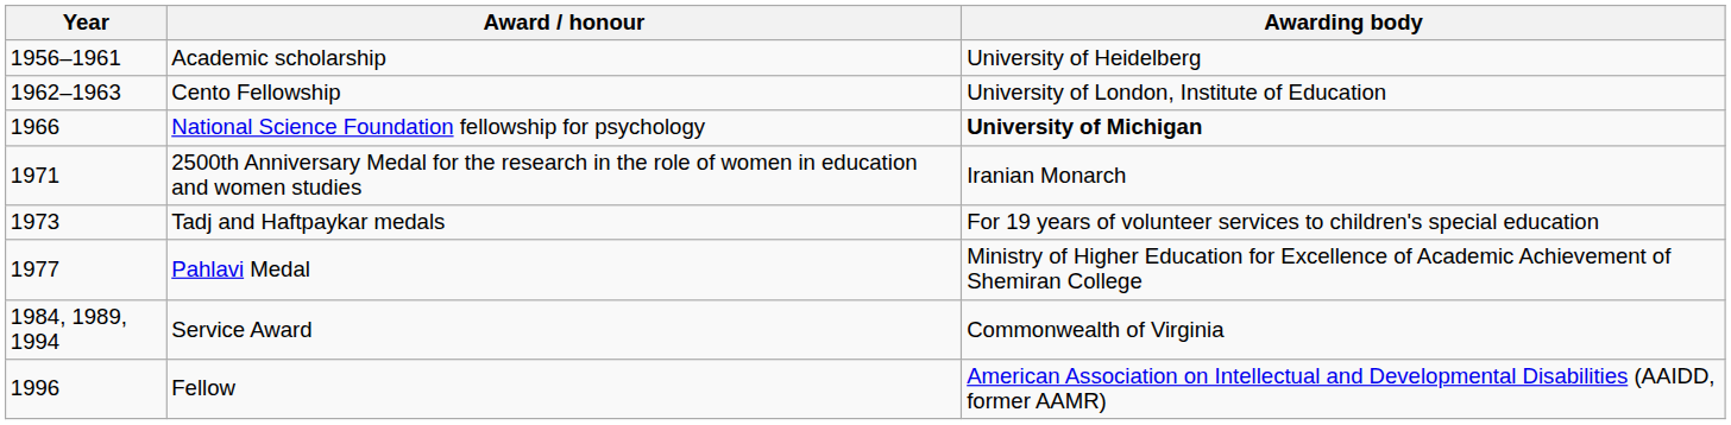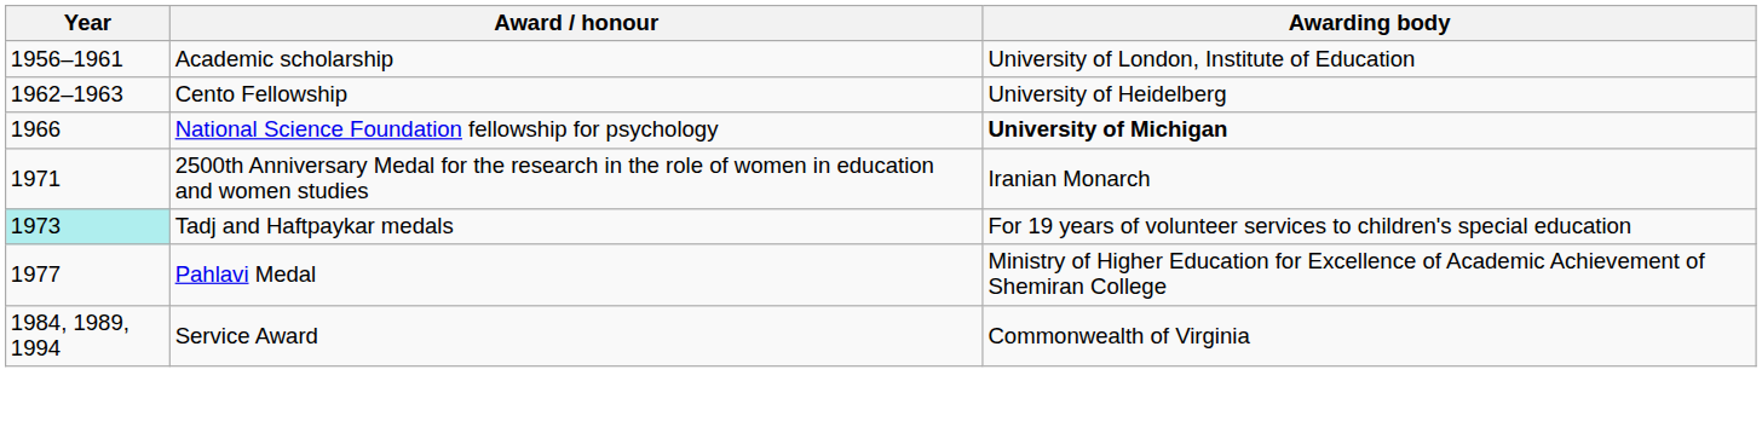 <table class="wikitable sortable">
 <tr>
 <th>Year</th>
 <th>Award / honour</th>
 <th>Awarding body</th>
 </tr>
 <tr>
 <td>1956–1961</td>
 <td>Academic scholarship</td>
-<td>University of Heidelberg</td>
+<td>University of London, Institute of Education</td>
 </tr>
 <tr>
 <td>1962–1963</td>
 <td>Cento Fellowship</td>
-<td>University of London, Institute of Education</td>
+<td>University of Heidelberg</td>
 </tr>
 <tr>
 <td>1966</td>
 <td><a href='#'>National Science Foundation</a> fellowship for psychology</td>
 <td><strong>University of Michigan</strong></td>
 </tr>
 <tr>
 <td>1971</td>
 <td>2500th Anniversary Medal for the research in the role of women in education and women studies</td>
 <td>Iranian Monarch</td>
 </tr>
 <tr>
-<td>1973</td>
+<td style="background: paleturquoise;">1973</td>
 <td>Tadj and Haftpaykar medals</td>
 <td>For 19 years of volunteer services to children's special education</td>
 </tr>
 <tr>
 <td>1977</td>
 <td><a href='#'>Pahlavi</a> Medal</td>
 <td>Ministry of Higher Education for Excellence of Academic Achievement of Shemiran College</td>
 </tr>
 <tr>
 <td>1984, 1989, 1994</td>
 <td>Service Award</td>
 <td>Commonwealth of Virginia</td>
 </tr>
-<tr>
-<td>1996</td>
-<td>Fellow</td>
-<td><a href='#'>American Association on Intellectual and Developmental Disabilities</a> (AAIDD, former AAMR)</td>
-</tr>
 </table>
